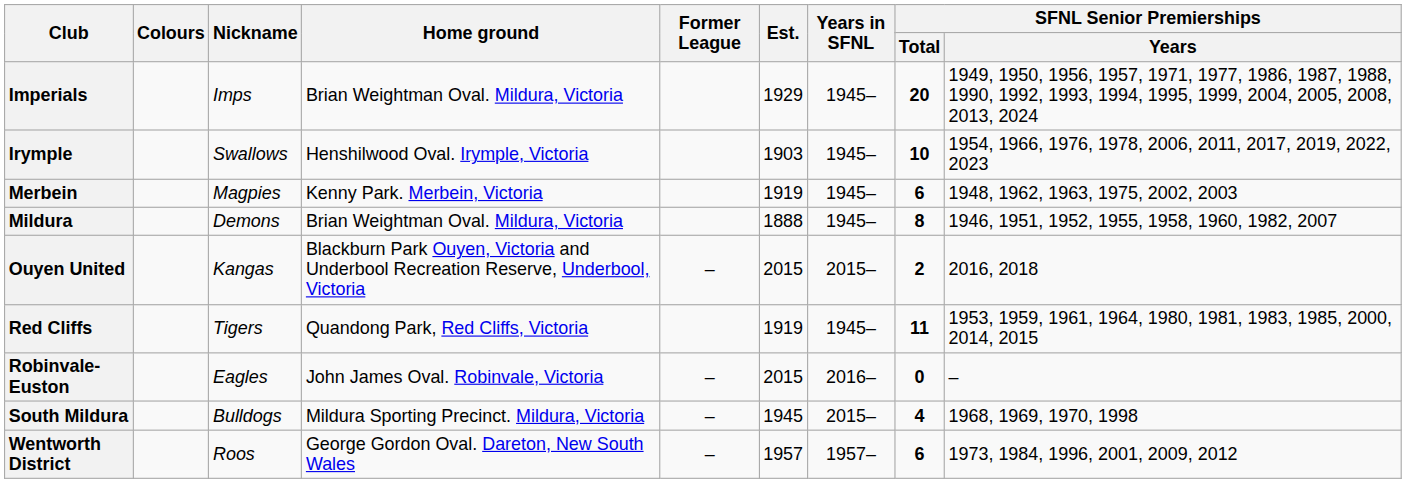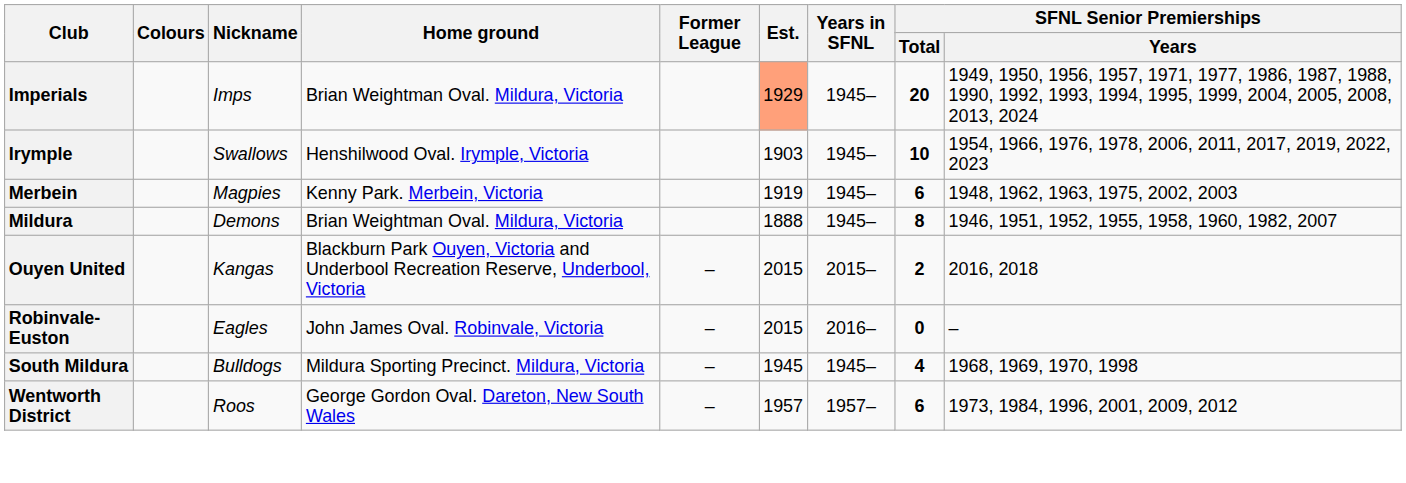 <table class="wikitable sortable">
 <tr>
 <th rowspan="2">Club</th>
 <th rowspan="2">Colours</th>
 <th rowspan="2">Nickname</th>
 <th rowspan="2">Home ground</th>
 <th rowspan="2">Former League</th>
 <th rowspan="2">Est.</th>
 <th rowspan="2">Years in SFNL</th>
 <th colspan="2">SFNL Senior Premierships</th>
 </tr>
 <tr>
 <th>Total</th>
 <th>Years</th>
 </tr>
 <tr>
 <th style="text-align:left">Imperials</th>
 <td></td>
 <td><em>Imps</em></td>
 <td>Brian Weightman Oval. <a href='#'>Mildura, Victoria</a></td>
 <td align="center"></td>
-<td align="center">1929</td>
+<td align="center" style="background: lightsalmon;">1929</td>
 <td align="center">1945–</td>
 <td align="center"><strong>20</strong></td>
 <td>1949, 1950, 1956, 1957, 1971, 1977, 1986, 1987, 1988, 1990, 1992, 1993, 1994, 1995, 1999, 2004, 2005, 2008, 2013, 2024</td>
 </tr>
 <tr>
 <th style="text-align:left">Irymple</th>
 <td></td>
 <td><em>Swallows</em></td>
 <td>Henshilwood Oval. <a href='#'>Irymple, Victoria</a></td>
 <td align="center"></td>
 <td align="center">1903</td>
 <td align="center">1945–</td>
 <td align="center"><strong>10</strong></td>
 <td>1954, 1966, 1976, 1978, 2006, 2011, 2017, 2019, 2022, 2023</td>
 </tr>
 <tr>
 <th style="text-align:left">Merbein</th>
 <td></td>
 <td><em>Magpies</em></td>
 <td>Kenny Park. <a href='#'>Merbein, Victoria</a></td>
 <td align="center"></td>
 <td align="center">1919</td>
 <td align="center">1945–</td>
 <td align="center"><strong>6</strong></td>
 <td>1948, 1962, 1963, 1975, 2002, 2003</td>
 </tr>
 <tr>
 <th style="text-align:left">Mildura</th>
 <td></td>
 <td><em>Demons</em></td>
 <td>Brian Weightman Oval. <a href='#'>Mildura, Victoria</a></td>
 <td align="center"></td>
 <td align="center">1888</td>
 <td align="center">1945–</td>
 <td align="center"><strong>8</strong></td>
 <td>1946, 1951, 1952, 1955, 1958, 1960, 1982, 2007</td>
 </tr>
 <tr>
 <th style="text-align:left">Ouyen United</th>
 <td></td>
 <td><em>Kangas</em></td>
 <td>Blackburn Park <a href='#'>Ouyen, Victoria</a> and Underbool Recreation Reserve, <a href='#'>Underbool, Victoria</a></td>
 <td align="center">–</td>
 <td align="center">2015</td>
 <td align="center">2015–</td>
 <td align="center"><strong>2</strong></td>
 <td>2016, 2018</td>
 </tr>
 <tr>
-<th style="text-align:left">Red Cliffs</th>
-<td></td>
-<td><em>Tigers</em></td>
-<td>Quandong Park, <a href='#'>Red Cliffs, Victoria</a></td>
-<td align="center"></td>
-<td align="center">1919</td>
-<td align="center">1945–</td>
-<td align="center"><strong>11</strong></td>
-<td>1953, 1959, 1961, 1964, 1980, 1981, 1983, 1985, 2000, 2014, 2015</td>
-</tr>
-<tr>
 <th style="text-align:left">Robinvale-Euston</th>
 <td></td>
 <td><em>Eagles</em></td>
 <td>John James Oval. <a href='#'>Robinvale, Victoria</a></td>
 <td align="center">–</td>
 <td align="center">2015</td>
 <td align="center">2016–</td>
 <td align="center"><strong>0</strong></td>
 <td>–</td>
 </tr>
 <tr>
 <th style="text-align:left">South Mildura</th>
 <td></td>
 <td><em>Bulldogs</em></td>
 <td>Mildura Sporting Precinct. <a href='#'>Mildura, Victoria</a></td>
 <td align="center">–</td>
 <td align="center">1945</td>
-<td align="center">2015–</td>
+<td align="center">1945–</td>
 <td align="center"><strong>4</strong></td>
 <td>1968, 1969, 1970, 1998</td>
 </tr>
 <tr>
 <th style="text-align:left">Wentworth District</th>
 <td></td>
 <td><em>Roos</em></td>
 <td>George Gordon Oval. <a href='#'>Dareton, New South Wales</a></td>
 <td align="center">–</td>
 <td align="center">1957</td>
 <td align="center">1957–</td>
 <td align="center"><strong>6</strong></td>
 <td>1973, 1984, 1996, 2001, 2009, 2012</td>
 </tr>
 </table>
